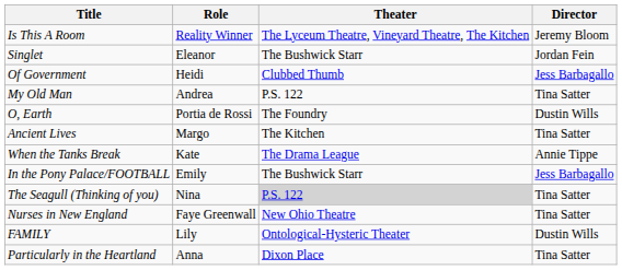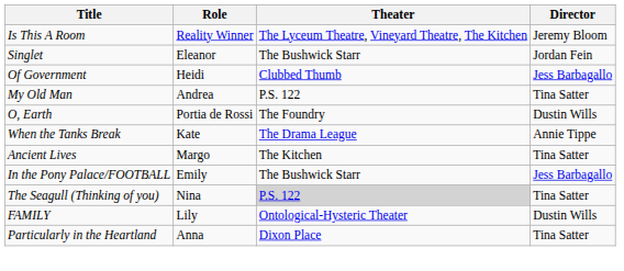 <table class="wikitable">
 <tr>
 <th>Title</th>
 <th>Role</th>
 <th>Theater</th>
 <th>Director</th>
 </tr>
 <tr>
 <td><em>Is This A Room</em></td>
 <td><a href='#'>Reality Winner</a></td>
 <td><a href='#'>The Lyceum Theatre</a>, <a href='#'>Vineyard Theatre</a>, <a href='#'>The Kitchen</a></td>
 <td>Jeremy Bloom</td>
 </tr>
 <tr>
 <td><em>Singlet</em></td>
 <td>Eleanor</td>
 <td>The Bushwick Starr</td>
 <td>Jordan Fein</td>
 </tr>
 <tr>
 <td><em>Of Government</em></td>
 <td>Heidi</td>
 <td><a href='#'>Clubbed Thumb</a></td>
 <td><a href='#'>Jess Barbagallo</a></td>
 </tr>
 <tr>
 <td><em>My Old Man</em></td>
 <td>Andrea</td>
 <td>P.S. 122</td>
 <td>Tina Satter</td>
 </tr>
 <tr>
 <td><em>O, Earth</em></td>
 <td>Portia de Rossi</td>
 <td>The Foundry</td>
 <td>Dustin Wills</td>
 </tr>
 <tr>
+<td><em>When the Tanks Break</em></td>
+<td>Kate</td>
+<td><a href='#'>The Drama League</a></td>
+<td>Annie Tippe</td>
+</tr>
+<tr>
 <td><em>Ancient Lives</em></td>
 <td>Margo</td>
 <td>The Kitchen</td>
 <td>Tina Satter</td>
-</tr>
-<tr>
-<td><em>When the Tanks Break</em></td>
-<td>Kate</td>
-<td><a href='#'>The Drama League</a></td>
-<td>Annie Tippe</td>
 </tr>
 <tr>
 <td><em>In the Pony Palace/FOOTBALL</em></td>
 <td>Emily</td>
 <td>The Bushwick Starr</td>
 <td><a href='#'>Jess Barbagallo</a></td>
 </tr>
 <tr>
 <td><em>The Seagull (Thinking of you)</em></td>
 <td>Nina</td>
 <td style="background: lightgrey;"><a href='#'>P.S. 122</a></td>
-<td>Tina Satter</td>
-</tr>
-<tr>
-<td><em>Nurses in New England</em></td>
-<td>Faye Greenwall</td>
-<td><a href='#'>New Ohio Theatre</a></td>
 <td>Tina Satter</td>
 </tr>
 <tr>
 <td><em>FAMILY</em></td>
 <td>Lily</td>
 <td><a href='#'>Ontological-Hysteric Theater</a></td>
 <td>Dustin Wills</td>
 </tr>
 <tr>
 <td><em>Particularly in the Heartland</em></td>
 <td>Anna</td>
 <td><a href='#'>Dixon Place</a></td>
 <td>Tina Satter</td>
 </tr>
 </table>
